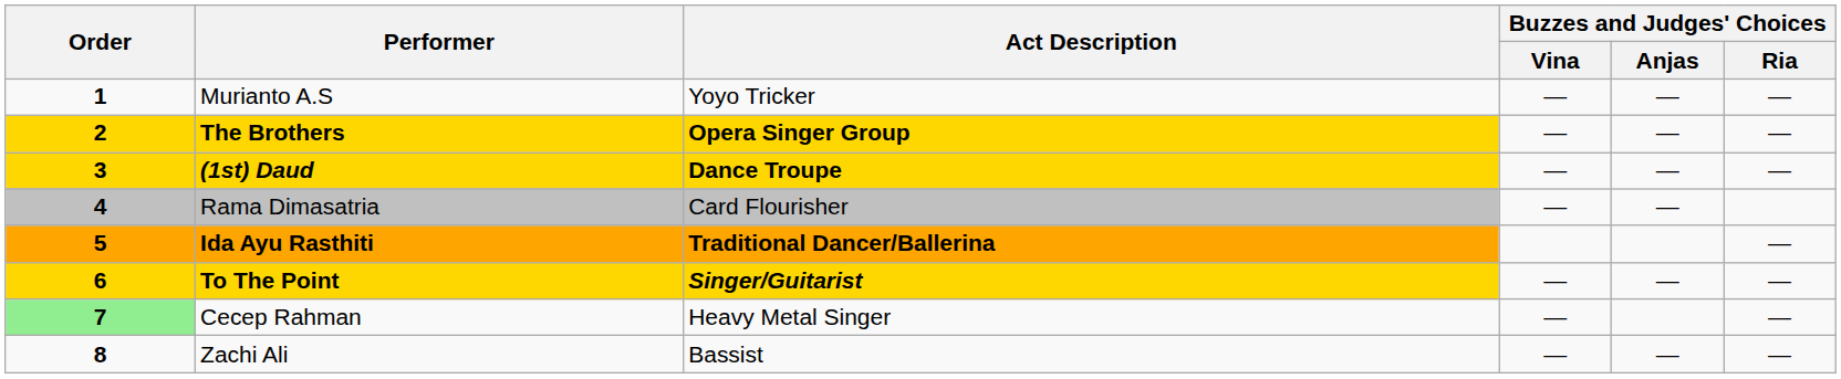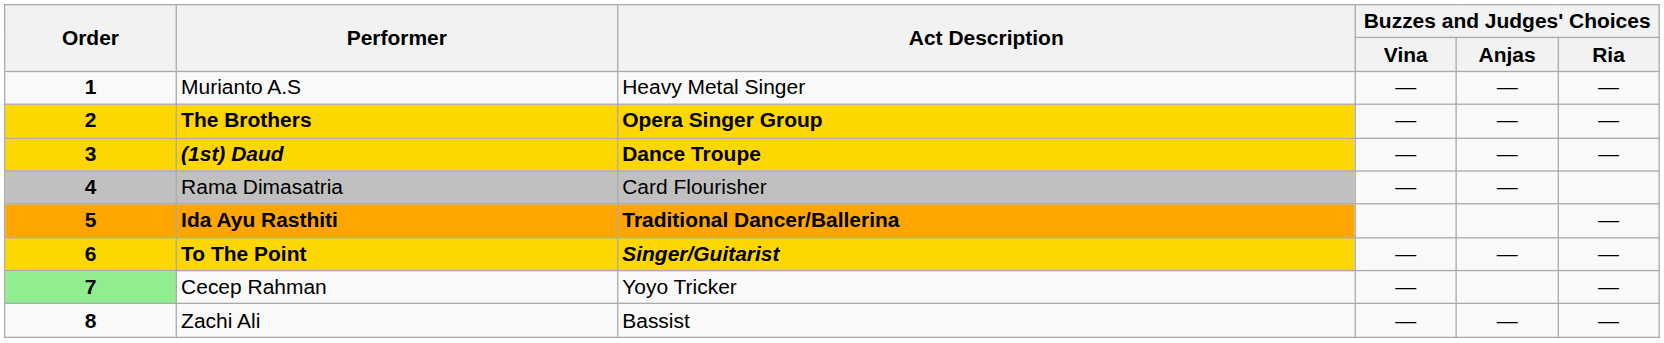 <table class="wikitable" style="width:100%;">
 <tr>
 <th rowspan=2>Order</th>
 <th rowspan=2>Performer</th>
 <th rowspan=2>Act Description</th>
 <th colspan=3>Buzzes and Judges' Choices</th>
 </tr>
 <tr>
 <th width="70">Vina</th>
 <th width="70">Anjas</th>
 <th width="70">Ria</th>
 </tr>
 <tr>
 <td align="center"><strong>1</strong></td>
 <td>Murianto A.S</td>
-<td>Yoyo Tricker</td>
+<td>Heavy Metal Singer</td>
 <td align="center">—</td>
 <td align="center">—</td>
 <td align="center">—</td>
 </tr>
 <tr>
 <td style="background:gold;" align="center"><strong>2</strong></td>
 <td style="background:gold;"><strong>The Brothers</strong></td>
 <td style="background:gold;"><strong>Opera Singer Group</strong></td>
 <td align="center">—</td>
 <td align="center">—</td>
 <td align="center">—</td>
 </tr>
 <tr>
 <td style="background:gold;" align="center"><strong>3</strong></td>
 <td style="background:gold;"><strong><em>(1st) Daud</em></strong></td>
 <td style="background:gold;"><strong>Dance Troupe</strong></td>
 <td align="center">—</td>
 <td align="center">—</td>
 <td align="center">—</td>
 </tr>
 <tr>
 <td style="background-color:silver" align="center"><strong>4</strong></td>
 <td style="background-color:silver">Rama Dimasatria</td>
 <td style="background-color:silver">Card Flourisher</td>
 <td align="center">—</td>
 <td align="center">—</td>
 <td style="text-align:center;"></td>
 </tr>
 <tr>
 <td style="background:orange;" align="center"><strong>5</strong></td>
 <td style="background:orange;"><strong>Ida Ayu Rasthiti</strong></td>
 <td style="background:orange;"><strong>Traditional Dancer/Ballerina</strong></td>
 <td style="text-align:center;"></td>
 <td style="text-align:center;"></td>
 <td align="center">—</td>
 </tr>
 <tr>
 <th style="background:gold;" align="center">6</th>
 <td style="background:gold;"><strong>To The Point</strong></td>
 <td style="background:gold;"><strong><em>Singer/Guitarist</em></strong></td>
 <td align="center">—</td>
 <td align="center">—</td>
 <td align="center">—</td>
 </tr>
 <tr>
 <td align="center" style="background: lightgreen;"><strong>7</strong></td>
 <td>Cecep Rahman</td>
-<td>Heavy Metal Singer</td>
+<td>Yoyo Tricker</td>
 <td align="center">—</td>
 <td style="text-align:center;"></td>
 <td align="center">—</td>
 </tr>
 <tr>
 <td align="center"><strong>8</strong></td>
 <td>Zachi Ali</td>
 <td>Bassist</td>
 <td align="center">—</td>
 <td align="center">—</td>
 <td align="center">—</td>
 </tr>
 </table>
